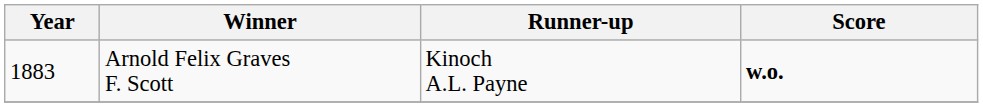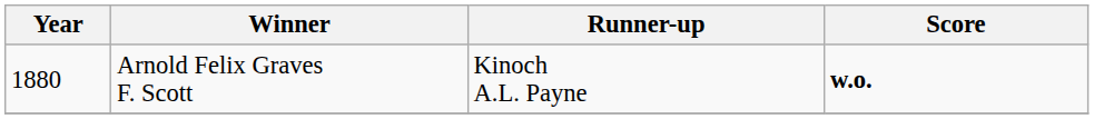 <table class="wikitable">
 <tr>
 <th style="width:60px;">Year</th>
 <th style="width:220px;">Winner</th>
 <th style="width:220px;">Runner-up</th>
 <th style="width:160px;">Score</th>
 </tr>
 <tr>
-<td>1883</td>
+<td>1880</td>
 <td> Arnold Felix Graves<br> F. Scott</td>
 <td> Kinoch<br> A.L. Payne</td>
 <td><strong>w.o.</strong></td>
 </tr>
 <tr>
 </tr>
 </table>
